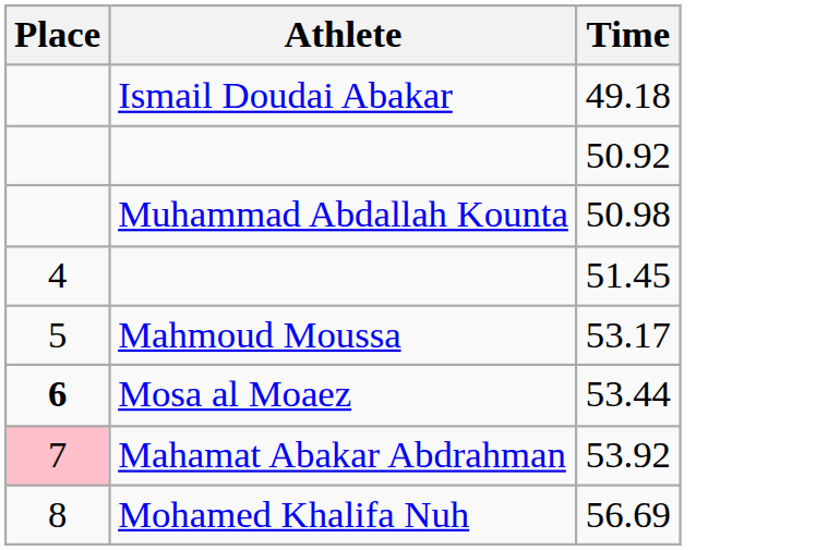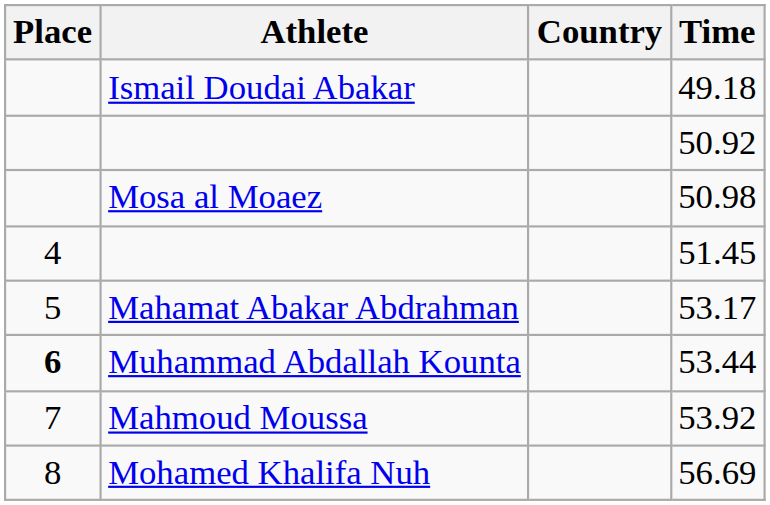 <table class="wikitable">
 <tr>
 <th>Place</th>
 <th>Athlete</th>
+<th>Country</th>
 <th>Time</th>
 </tr>
 <tr>
 <td align=center></td>
 <td><a href='#'>Ismail Doudai Abakar</a></td>
+<td></td>
 <td>49.18</td>
 </tr>
 <tr>
 <td align=center></td>
 <td></td>
+<td></td>
 <td>50.92</td>
 </tr>
 <tr>
 <td align=center></td>
-<td><a href='#'>Muhammad Abdallah Kounta</a></td>
+<td><a href='#'>Mosa al Moaez</a></td>
+<td></td>
 <td>50.98</td>
 </tr>
 <tr>
 <td align=center>4</td>
 <td></td>
+<td></td>
 <td>51.45</td>
 </tr>
 <tr>
 <td align=center>5</td>
-<td><a href='#'>Mahmoud Moussa</a></td>
+<td><a href='#'>Mahamat Abakar Abdrahman</a></td>
+<td></td>
 <td>53.17</td>
 </tr>
 <tr>
 <td align=center><strong>6</strong></td>
-<td><a href='#'>Mosa al Moaez</a></td>
+<td><a href='#'>Muhammad Abdallah Kounta</a></td>
+<td></td>
 <td>53.44</td>
 </tr>
 <tr>
-<td align=center style="background: pink;">7</td>
-<td><a href='#'>Mahamat Abakar Abdrahman</a></td>
+<td align=center>7</td>
+<td><a href='#'>Mahmoud Moussa</a></td>
+<td></td>
 <td>53.92</td>
 </tr>
 <tr>
 <td align=center>8</td>
 <td><a href='#'>Mohamed Khalifa Nuh</a></td>
+<td></td>
 <td>56.69</td>
 </tr>
 </table>
